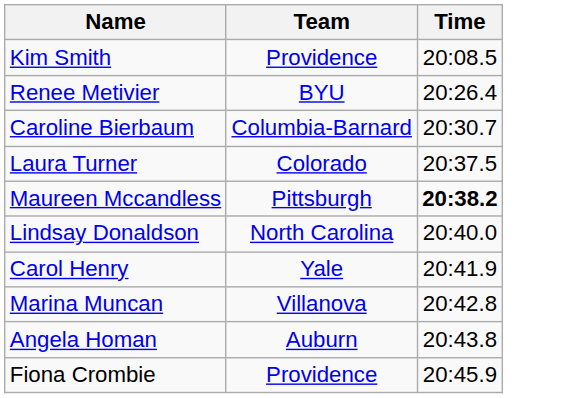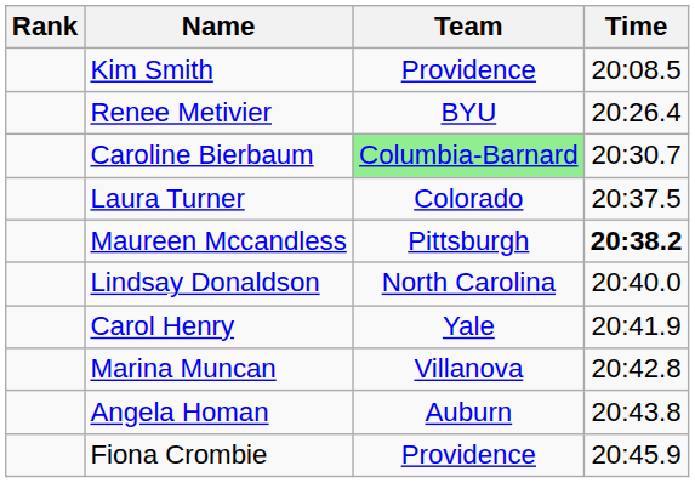 <table class="wikitable sortable" style="text-align:center">
 <tr>
+<th>Rank</th>
 <th>Name</th>
 <th>Team</th>
 <th>Time</th>
 </tr>
 <tr>
+<td></td>
 <td align=left> <a href='#'>Kim Smith</a></td>
 <td><a href='#'>Providence</a></td>
 <td>20:08.5</td>
 </tr>
 <tr>
+<td></td>
 <td align=left> <a href='#'>Renee Metivier</a></td>
 <td><a href='#'>BYU</a></td>
 <td>20:26.4</td>
 </tr>
 <tr>
+<td></td>
 <td align=left> <a href='#'>Caroline Bierbaum</a></td>
-<td><a href='#'>Columbia-Barnard</a></td>
+<td style="background: lightgreen;"><a href='#'>Columbia-Barnard</a></td>
 <td>20:30.7</td>
 </tr>
 <tr>
+<td></td>
 <td align=left> <a href='#'>Laura Turner</a></td>
 <td><a href='#'>Colorado</a></td>
 <td>20:37.5</td>
 </tr>
 <tr>
+<td></td>
 <td align=left> <a href='#'>Maureen Mccandless</a></td>
 <td><a href='#'>Pittsburgh</a></td>
 <td><strong>20:38.2</strong></td>
 </tr>
 <tr>
+<td></td>
 <td align=left> <a href='#'>Lindsay Donaldson</a></td>
 <td><a href='#'>North Carolina</a></td>
 <td>20:40.0</td>
 </tr>
 <tr>
+<td></td>
 <td align=left> <a href='#'>Carol Henry</a></td>
 <td><a href='#'>Yale</a></td>
 <td>20:41.9</td>
 </tr>
 <tr>
+<td></td>
 <td align=left> <a href='#'>Marina Muncan</a></td>
 <td><a href='#'>Villanova</a></td>
 <td>20:42.8</td>
 </tr>
 <tr>
+<td></td>
 <td align=left> <a href='#'>Angela Homan</a></td>
 <td><a href='#'>Auburn</a></td>
 <td>20:43.8</td>
 </tr>
 <tr>
+<td></td>
 <td align=left> Fiona Crombie</td>
 <td><a href='#'>Providence</a></td>
 <td>20:45.9</td>
 </tr>
 </table>
